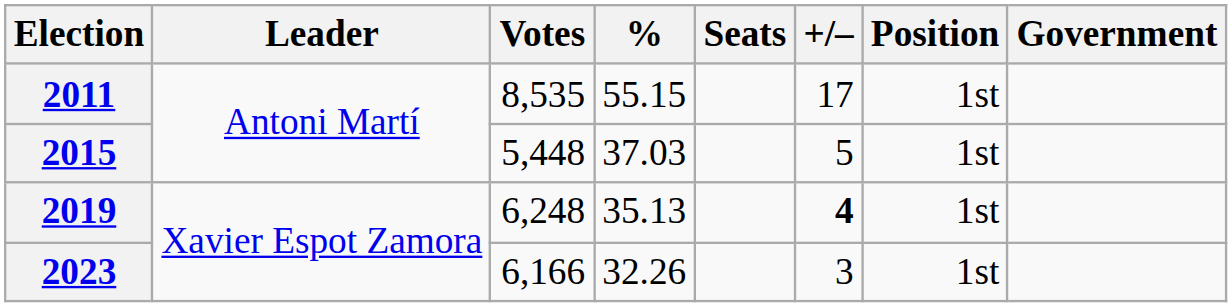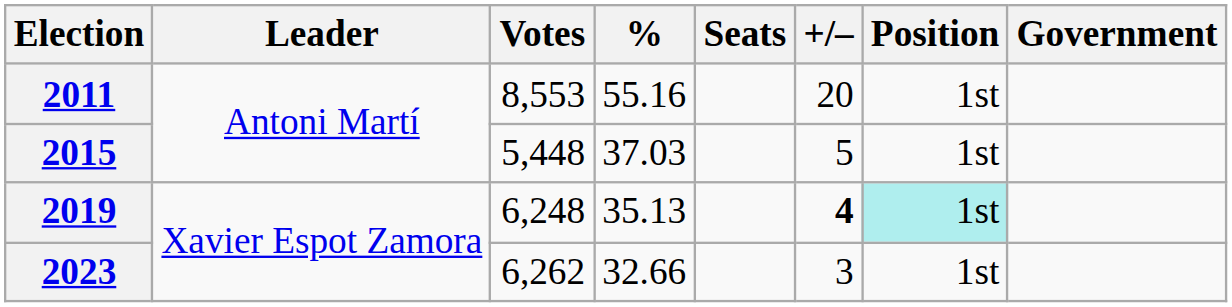 <table class=wikitable style="text-align: right;">
 <tr>
 <th>Election</th>
 <th>Leader</th>
 <th>Votes</th>
 <th>%</th>
 <th>Seats</th>
 <th>+/–</th>
 <th>Position</th>
 <th>Government</th>
 </tr>
 <tr>
 <th><a href='#'>2011</a></th>
 <td rowspan=2 align=center><a href='#'>Antoni Martí</a></td>
-<td>8,535</td>
-<td>55.15</td>
+<td>8,553</td>
+<td>55.16</td>
 <td></td>
-<td> 17</td>
+<td> 20</td>
 <td> 1st</td>
 <td></td>
 </tr>
 <tr>
 <th><a href='#'>2015</a></th>
 <td>5,448</td>
 <td>37.03</td>
 <td></td>
 <td> 5</td>
 <td> 1st</td>
 <td></td>
 </tr>
 <tr>
 <th><a href='#'>2019</a></th>
 <td rowspan=2 align=center><a href='#'>Xavier Espot Zamora</a></td>
 <td>6,248</td>
 <td>35.13</td>
 <td></td>
 <td><strong> 4</strong></td>
-<td> 1st</td>
+<td style="background: paleturquoise;"> 1st</td>
 <td></td>
 </tr>
 <tr>
 <th><a href='#'>2023</a></th>
-<td>6,166</td>
-<td>32.26</td>
+<td>6,262</td>
+<td>32.66</td>
 <td></td>
 <td> 3</td>
 <td> 1st</td>
 <td></td>
 </tr>
 </table>
